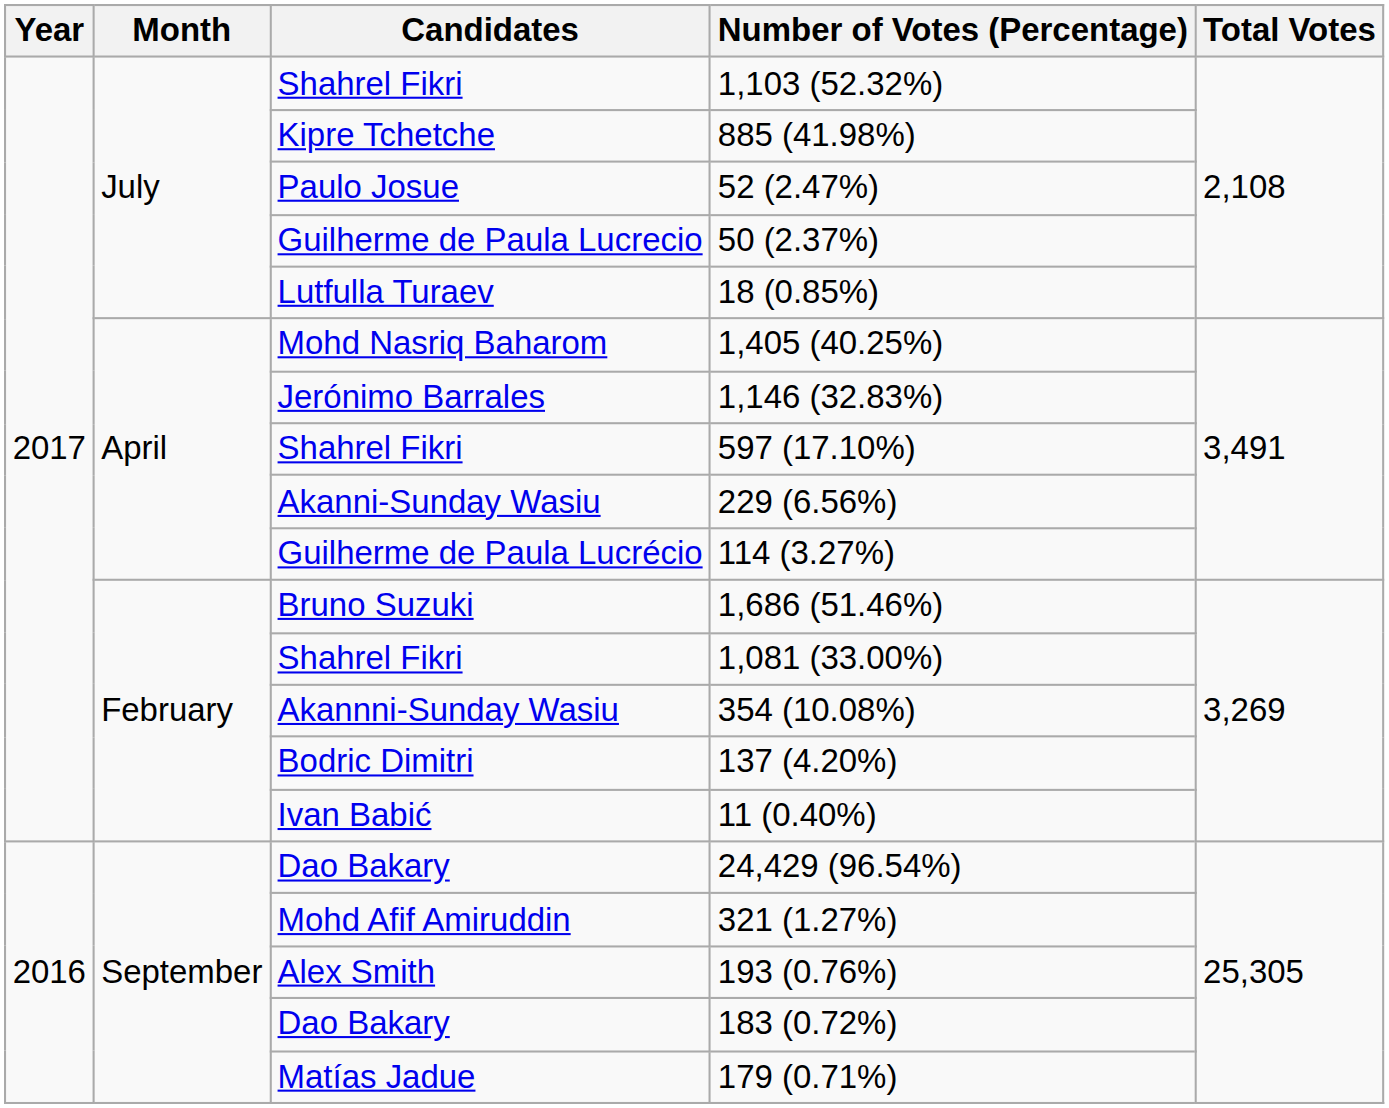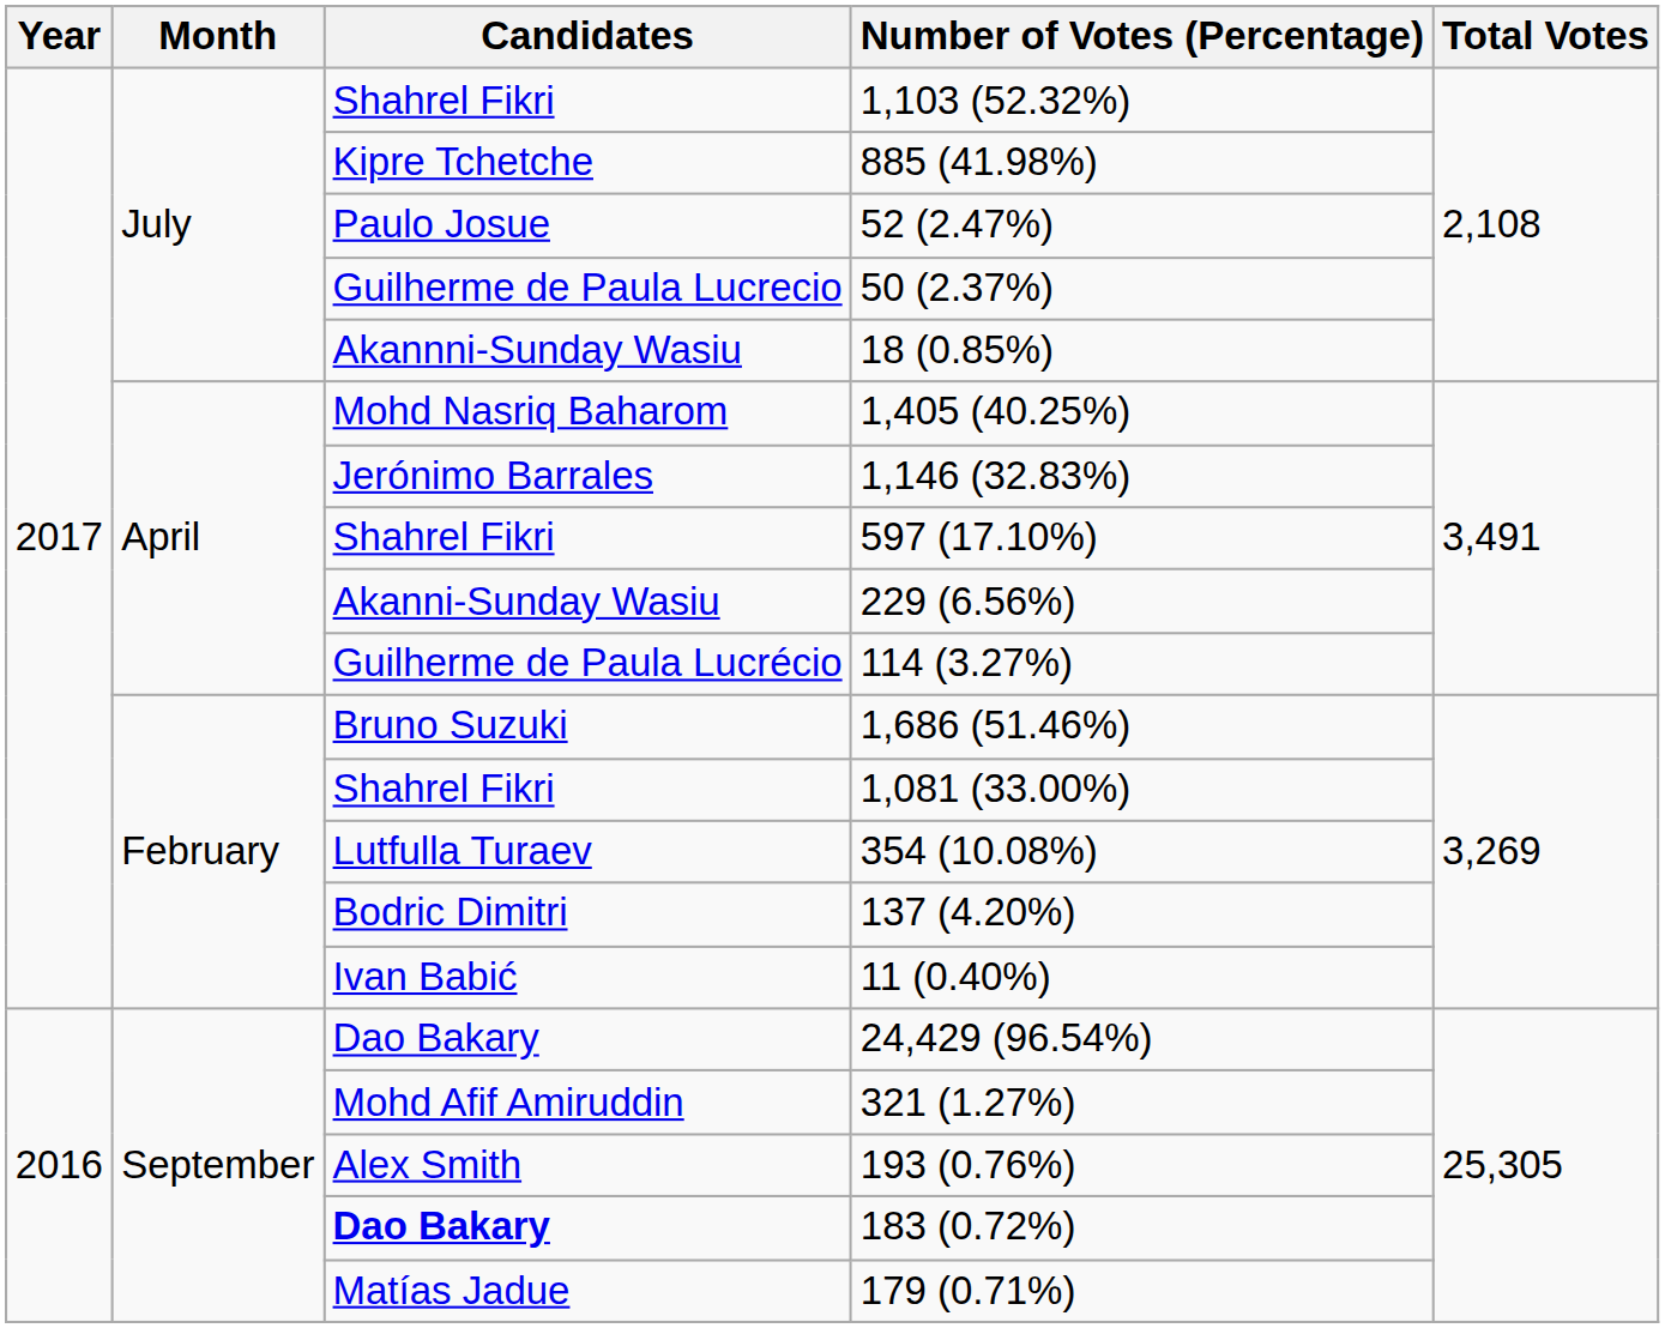 <table class="wikitable sortable">
 <tr>
 <th>Year</th>
 <th>Month</th>
 <th>Candidates</th>
 <th>Number of Votes (Percentage)</th>
 <th>Total Votes</th>
 </tr>
 <tr>
 <td rowspan=15>2017</td>
 <td rowspan=5>July</td>
 <td> <a href='#'>Shahrel Fikri</a></td>
 <td>1,103 (52.32%)</td>
 <td rowspan=5>2,108</td>
 </tr>
 <tr>
 <td> <a href='#'>Kipre Tchetche</a></td>
 <td>885 (41.98%)</td>
 </tr>
 <tr>
 <td> <a href='#'>Paulo Josue</a></td>
 <td>52 (2.47%)</td>
 </tr>
 <tr>
 <td> <a href='#'>Guilherme de Paula Lucrecio</a></td>
 <td>50 (2.37%)</td>
 </tr>
 <tr>
-<td> <a href='#'>Lutfulla Turaev</a></td>
+<td> <a href='#'>Akannni-Sunday Wasiu</a></td>
 <td>18 (0.85%)</td>
 </tr>
 <tr>
 <td rowspan=5>April</td>
 <td> <a href='#'>Mohd Nasriq Baharom</a></td>
 <td>1,405 (40.25%)</td>
 <td rowspan=5>3,491</td>
 </tr>
 <tr>
 <td> <a href='#'>Jerónimo Barrales</a></td>
 <td>1,146 (32.83%)</td>
 </tr>
 <tr>
 <td> <a href='#'>Shahrel Fikri</a></td>
 <td>597 (17.10%)</td>
 </tr>
 <tr>
 <td> <a href='#'>Akanni-Sunday Wasiu</a></td>
 <td>229 (6.56%)</td>
 </tr>
 <tr>
 <td> <a href='#'>Guilherme de Paula Lucrécio</a></td>
 <td>114 (3.27%)</td>
 </tr>
 <tr>
 <td rowspan=5>February</td>
 <td>  <a href='#'>Bruno Suzuki</a></td>
 <td>1,686 (51.46%)</td>
 <td rowspan=5>3,269</td>
 </tr>
 <tr>
 <td> <a href='#'>Shahrel Fikri</a></td>
 <td>1,081 (33.00%)</td>
 </tr>
 <tr>
-<td> <a href='#'>Akannni-Sunday Wasiu</a></td>
+<td> <a href='#'>Lutfulla Turaev</a></td>
 <td>354 (10.08%)</td>
 </tr>
 <tr>
 <td> <a href='#'>Bodric Dimitri</a></td>
 <td>137 (4.20%)</td>
 </tr>
 <tr>
 <td> <a href='#'>Ivan Babić</a></td>
 <td>11 (0.40%)</td>
 </tr>
 <tr>
 <td rowspan=10>2016</td>
 <td rowspan=5>September </td>
 <td> <a href='#'>Dao Bakary</a></td>
 <td>24,429 (96.54%)</td>
 <td rowspan=5>25,305</td>
 </tr>
 <tr>
 <td> <a href='#'>Mohd Afif Amiruddin</a></td>
 <td>321 (1.27%)</td>
 </tr>
 <tr>
 <td> <a href='#'>Alex Smith</a></td>
 <td>193 (0.76%)</td>
 </tr>
 <tr>
-<td> <a href='#'>Dao Bakary</a></td>
+<td><strong> <a href='#'>Dao Bakary</a></strong></td>
 <td>183 (0.72%)</td>
 </tr>
 <tr>
 <td> <a href='#'>Matías Jadue</a></td>
 <td>179 (0.71%)</td>
 </tr>
 <tr>
 </tr>
 </table>
